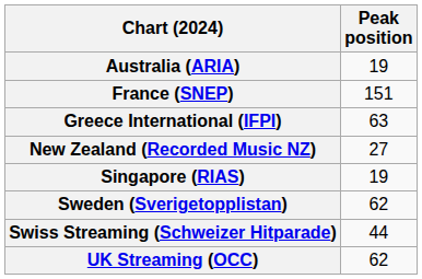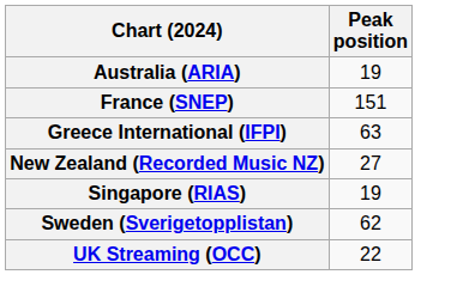 <table class="wikitable sortable plainrowheaders" style="text-align:center">
 <tr>
 <th scope="col">Chart (2024)</th>
 <th scope="col">Peak<br>position</th>
 </tr>
 <tr>
 <th scope="row">Australia (<a href='#'>ARIA</a>)</th>
 <td>19</td>
 </tr>
 <tr>
 </tr>
 <tr>
 </tr>
 <tr>
 <th scope="row">France (<a href='#'>SNEP</a>)</th>
 <td>151</td>
 </tr>
 <tr>
 </tr>
 <tr>
 <th scope="row">Greece International (<a href='#'>IFPI</a>)</th>
 <td>63</td>
 </tr>
 <tr>
 <th scope="row">New Zealand (<a href='#'>Recorded Music NZ</a>)</th>
 <td>27</td>
 </tr>
 <tr>
 </tr>
 <tr>
 <th scope="row">Singapore (<a href='#'>RIAS</a>)</th>
 <td>19</td>
 </tr>
 <tr>
 <th scope="row">Sweden (<a href='#'>Sverigetopplistan</a>)</th>
 <td>62</td>
 </tr>
 <tr>
-<th scope="row">Swiss Streaming (<a href='#'>Schweizer Hitparade</a>)</th>
-<td>44</td>
-</tr>
-<tr>
 <th scope="row"><a href='#'>UK Streaming</a> (<a href='#'>OCC</a>)</th>
-<td>62</td>
+<td>22</td>
 </tr>
 <tr>
 </tr>
 </table>
